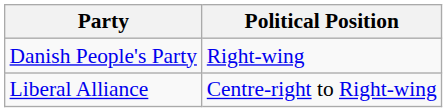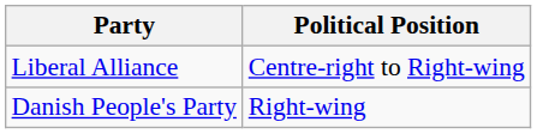 <table class="wikitable mw-collapsible mw-collapsed">
 <tr>
 <th>Party</th>
 <th>Political Position</th>
 </tr>
 <tr>
+<td><a href='#'>Liberal Alliance</a></td>
+<td><a href='#'>Centre-right</a> to <a href='#'>Right-wing</a></td>
+</tr>
+<tr>
 <td><a href='#'>Danish People's Party</a></td>
 <td><a href='#'>Right-wing</a></td>
 </tr>
-<tr>
-<td><a href='#'>Liberal Alliance</a></td>
-<td><a href='#'>Centre-right</a> to <a href='#'>Right-wing</a></td>
-</tr>
 </table>
